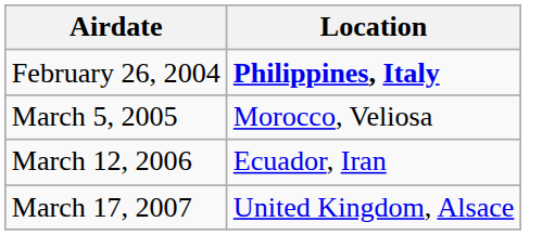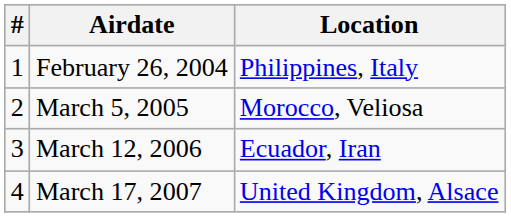 <table class="wikitable">
 <tr style="background:#EFEFEF">
+<th>#</th>
 <th>Airdate</th>
 <th>Location</th>
 </tr>
 <tr>
+<td>1</td>
 <td>February 26, 2004</td>
-<td><strong><a href='#'>Philippines</a>, <a href='#'>Italy</a></strong></td>
+<td><a href='#'>Philippines</a>, <a href='#'>Italy</a></td>
 </tr>
 <tr>
+<td>2</td>
 <td>March 5, 2005</td>
 <td><a href='#'>Morocco</a>, Veliosa</td>
 </tr>
 <tr>
+<td>3</td>
 <td>March 12, 2006</td>
 <td><a href='#'>Ecuador</a>, <a href='#'>Iran</a></td>
 </tr>
 <tr>
+<td>4</td>
 <td>March 17, 2007</td>
 <td><a href='#'>United Kingdom</a>, <a href='#'>Alsace</a></td>
 </tr>
 </table>
